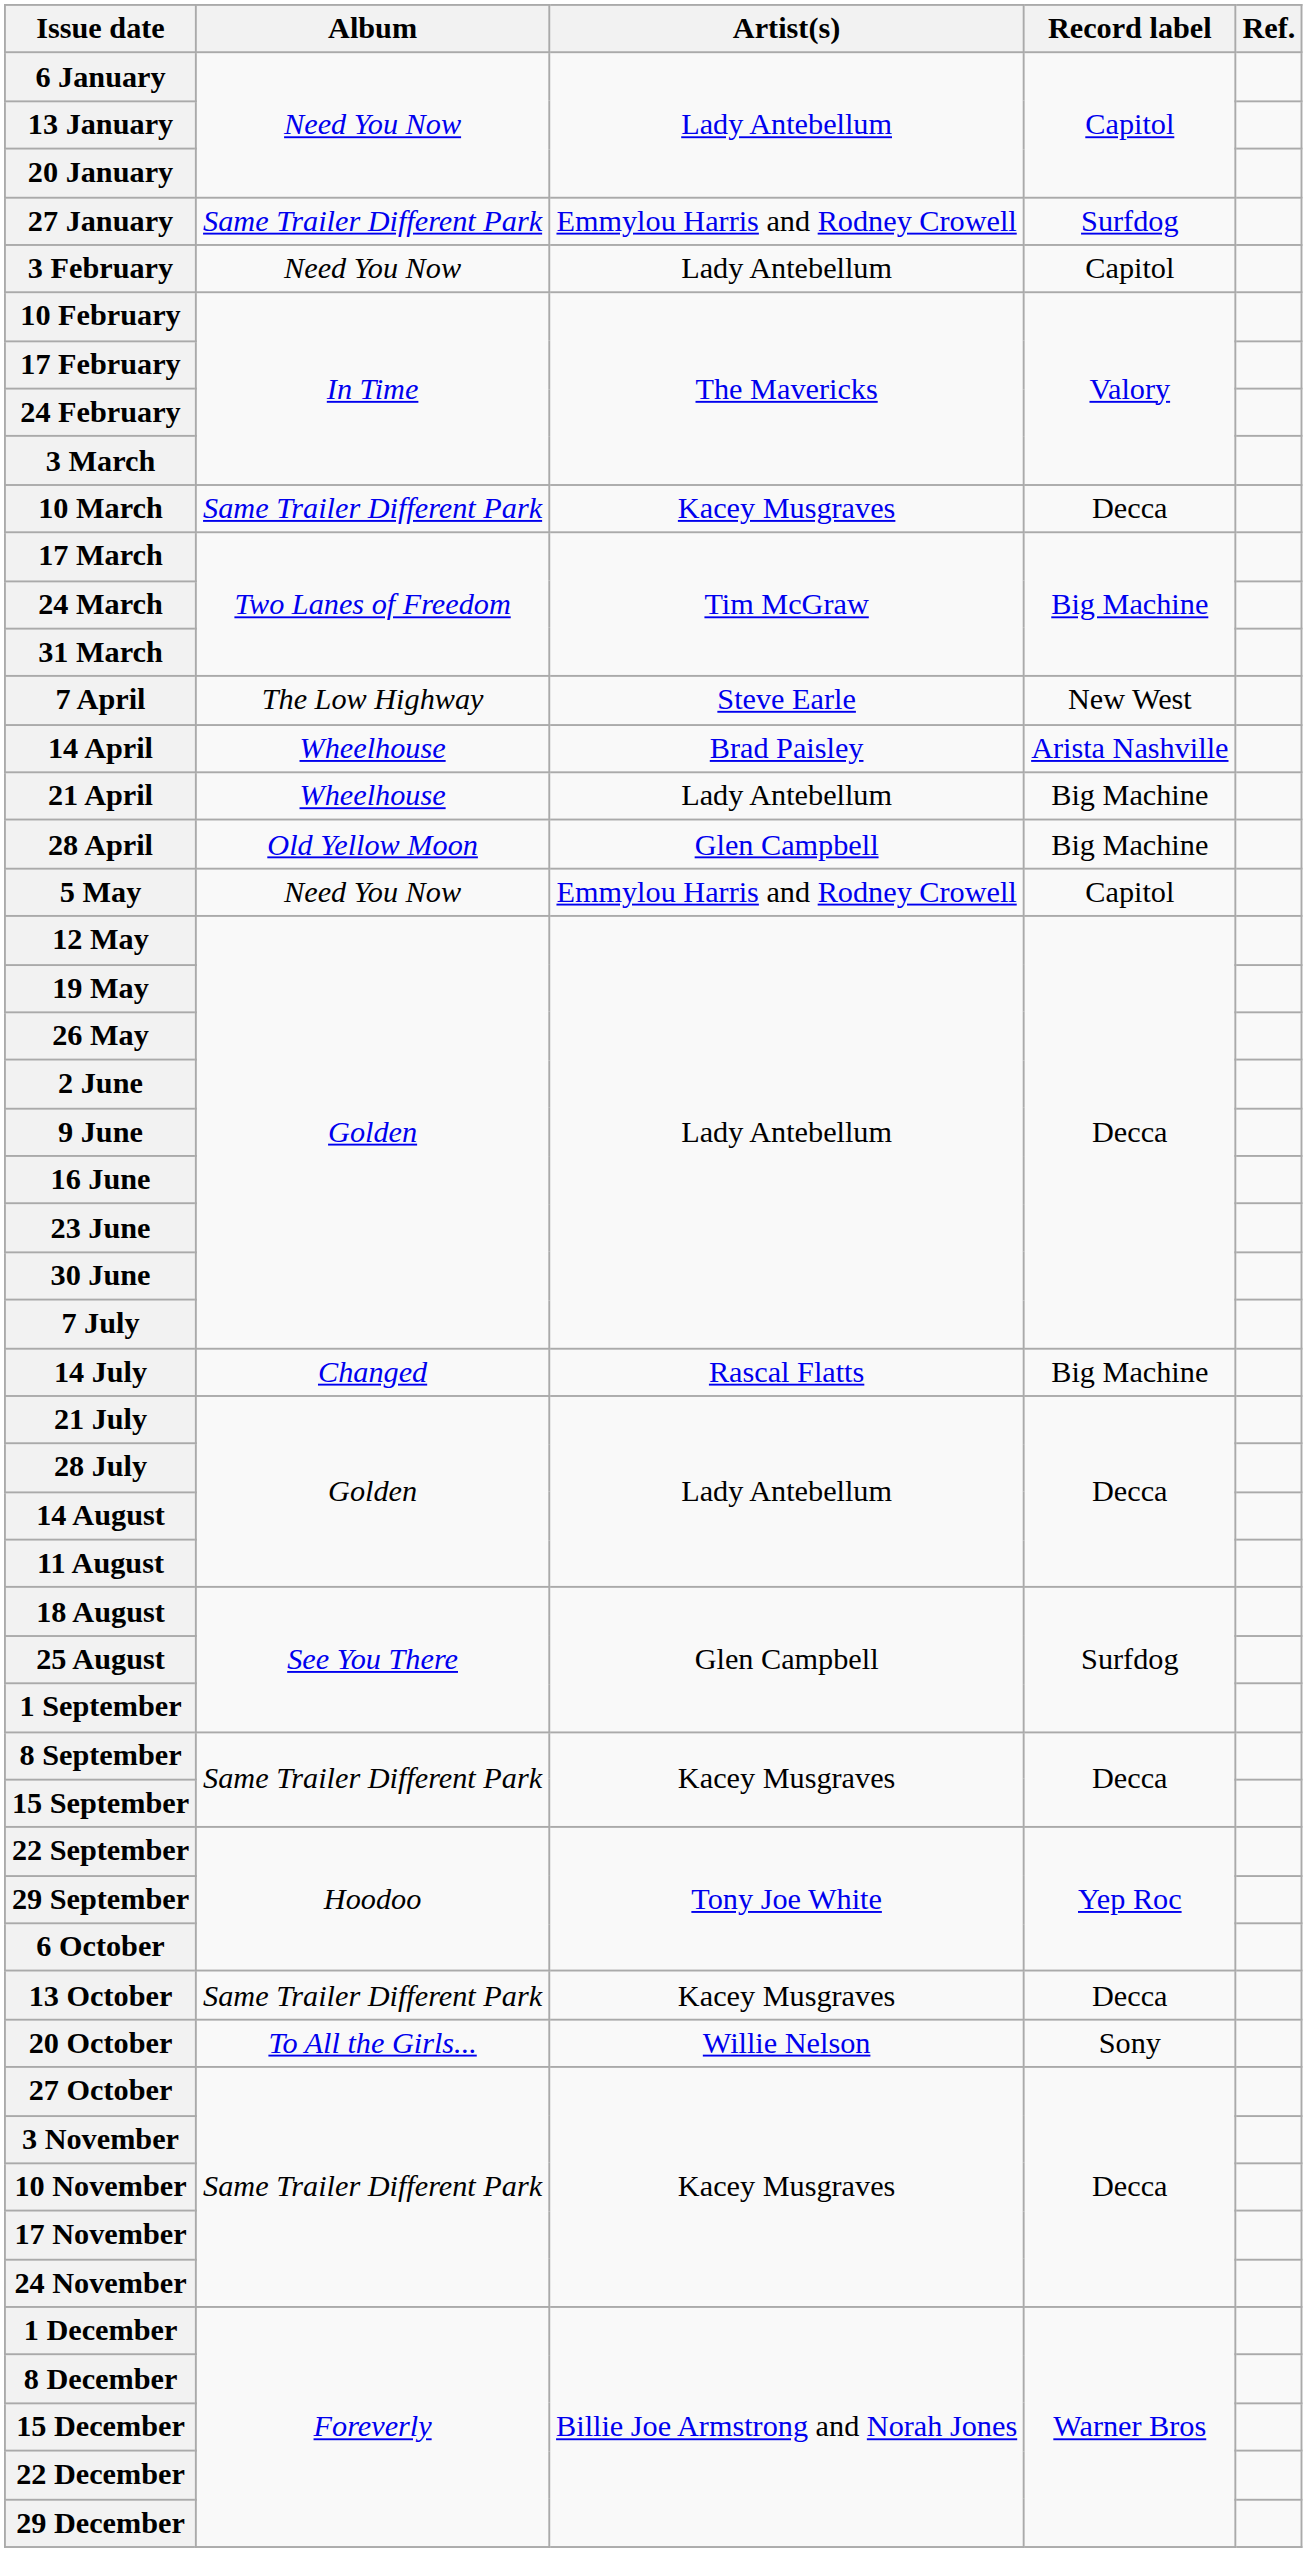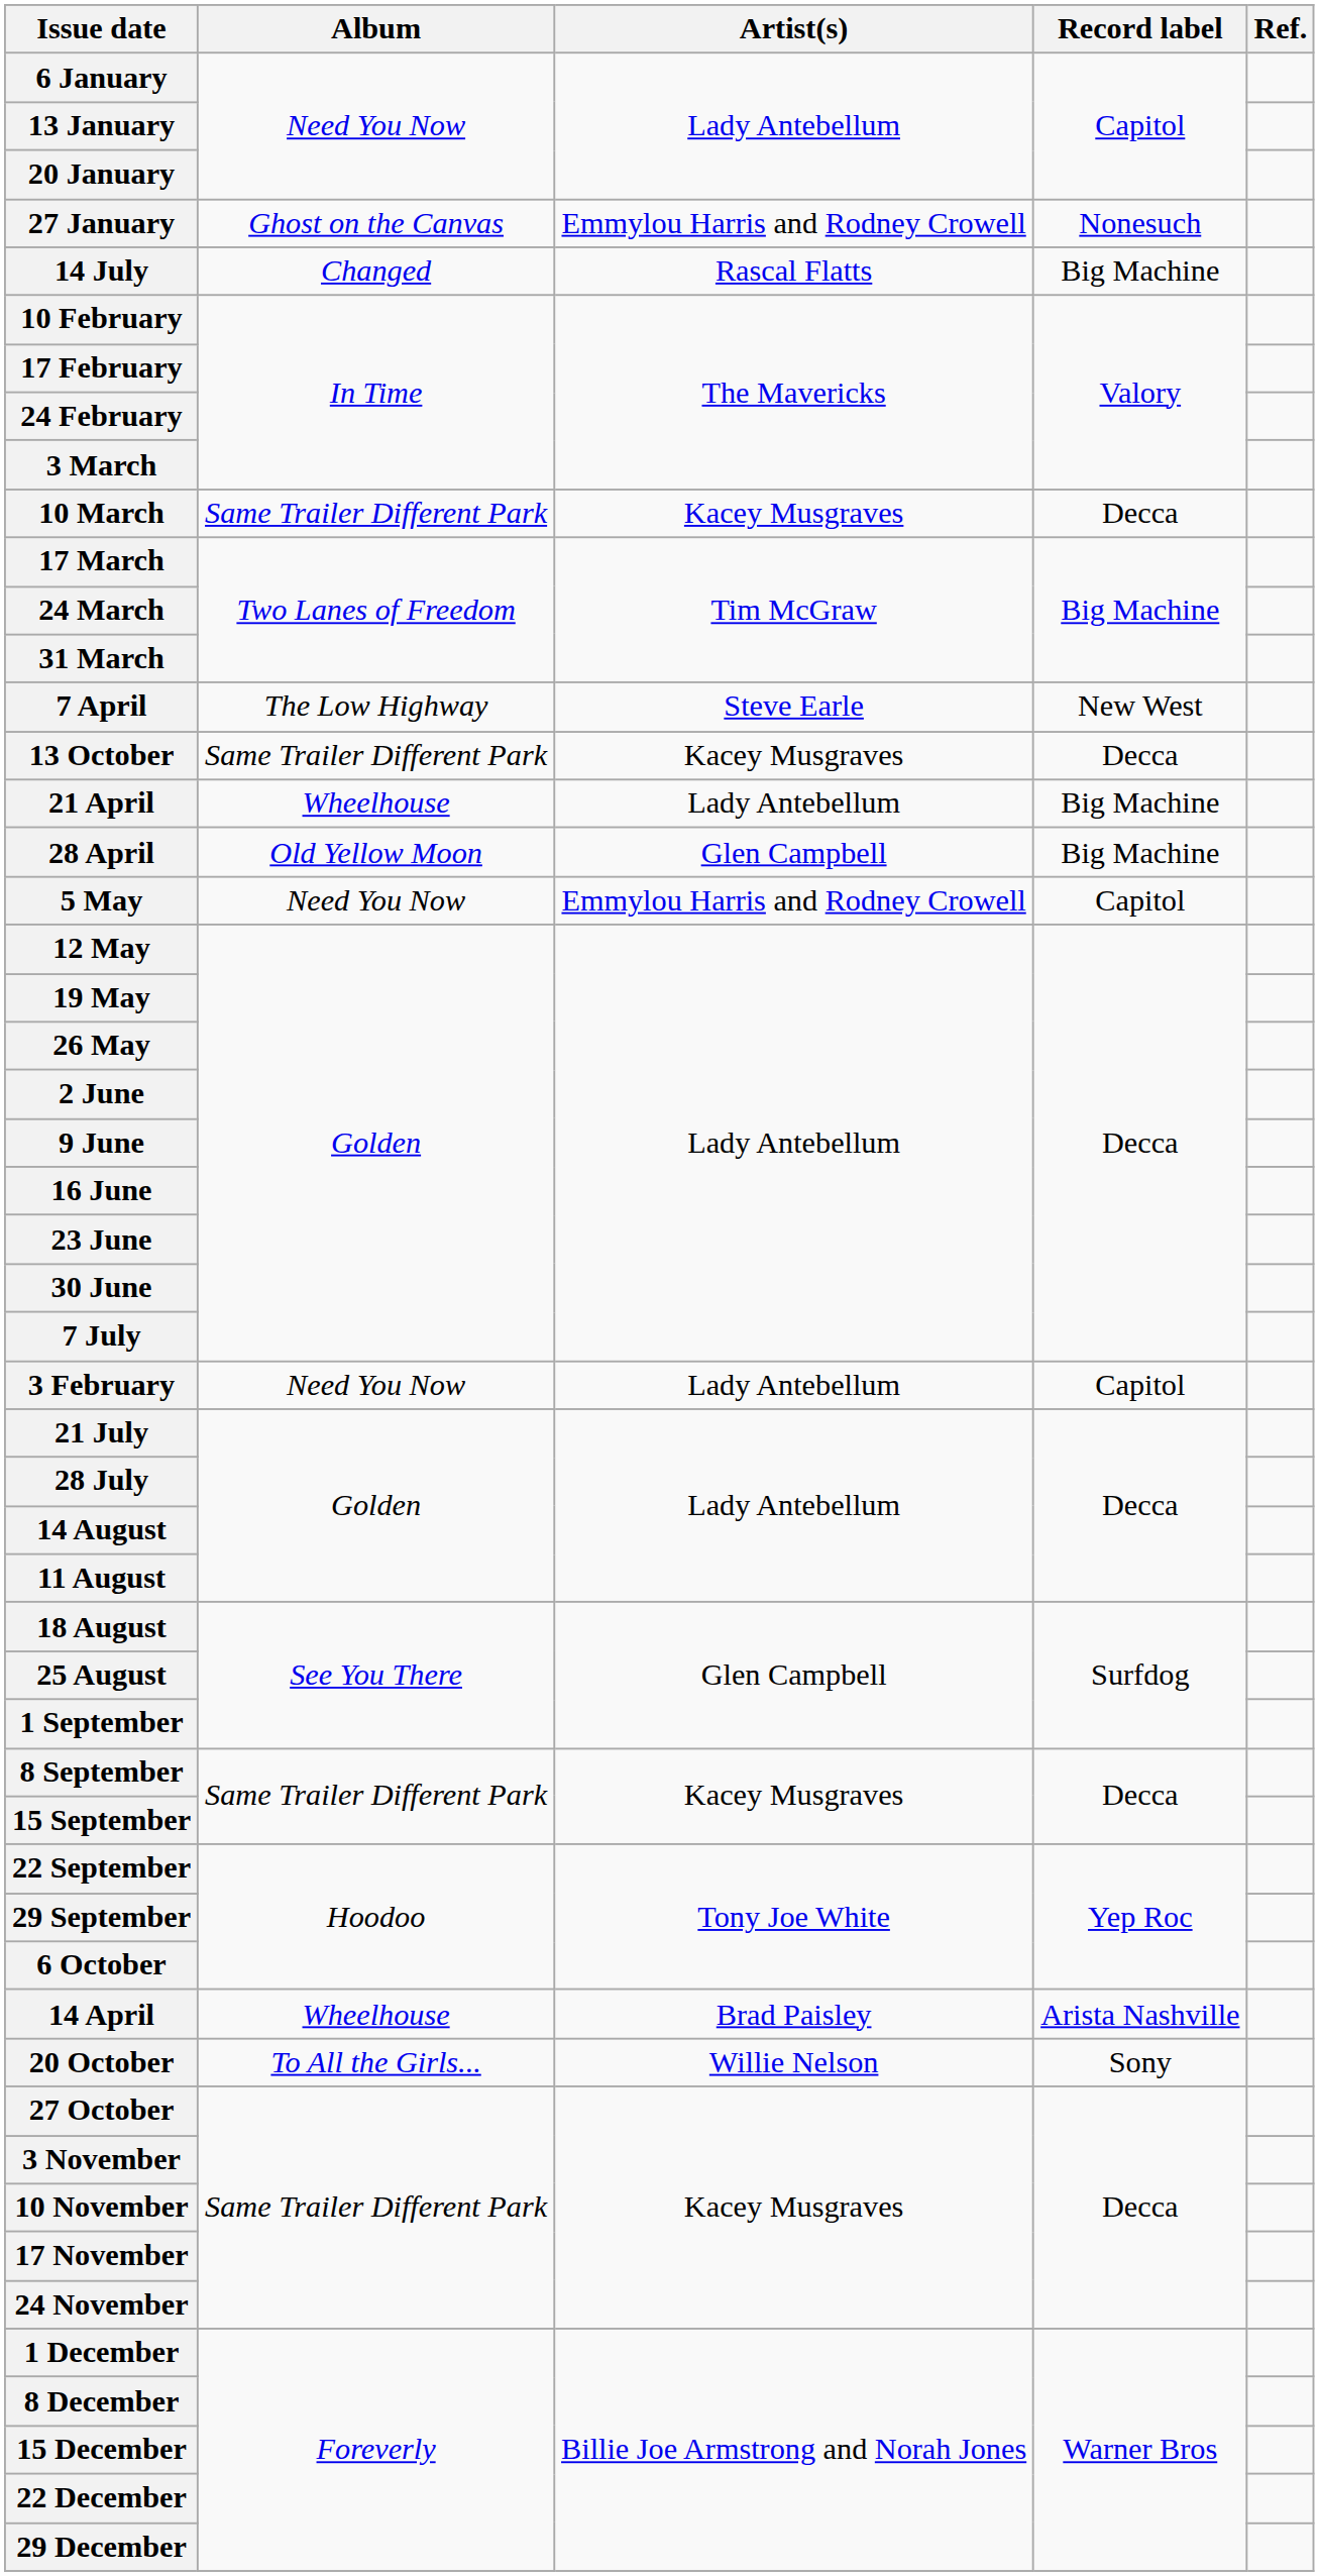 <table class="wikitable plainrowheaders">
 <tr>
 <th scope="col">Issue date</th>
 <th scope="col">Album</th>
 <th scope="col">Artist(s)</th>
 <th scope="col">Record label</th>
 <th scope="col">Ref.</th>
 </tr>
 <tr>
 <th scope="row">6 January</th>
 <td align="center" rowspan=3><em><a href='#'>Need You Now</a></em></td>
 <td align="center" rowspan=3><a href='#'>Lady Antebellum</a></td>
 <td align="center" rowspan=3><a href='#'>Capitol</a></td>
 <td align="center"></td>
 </tr>
 <tr>
 <th scope="row">13 January</th>
 <td align="center"></td>
 </tr>
 <tr>
 <th scope="row">20 January</th>
 <td align="center"></td>
 </tr>
 <tr>
 <th scope="row">27 January</th>
-<td align="center"><em><a href='#'>Same Trailer Different Park</a></em></td>
+<td align="center"><em><a href='#'>Ghost on the Canvas</a></em></td>
 <td align="center"><a href='#'>Emmylou Harris</a> and <a href='#'>Rodney Crowell</a></td>
-<td align="center"><a href='#'>Surfdog</a></td>
+<td align="center"><a href='#'>Nonesuch</a></td>
 <td align="center"></td>
 </tr>
 <tr>
-<th scope="row">3 February</th>
-<td align="center"><em>Need You Now</em></td>
-<td align="center">Lady Antebellum</td>
-<td align="center">Capitol</td>
+<th scope="row">14 July</th>
+<td align="center"><em><a href='#'>Changed</a></em></td>
+<td align="center"><a href='#'>Rascal Flatts</a></td>
+<td align="center">Big Machine</td>
 <td align="center"></td>
 </tr>
 <tr>
 <th scope="row">10 February</th>
 <td align="center" rowspan=4><em><a href='#'>In Time</a></em></td>
 <td align="center" rowspan=4><a href='#'>The Mavericks</a></td>
 <td align="center" rowspan=4><a href='#'>Valory</a></td>
 <td align="center"></td>
 </tr>
 <tr>
 <th scope="row">17 February</th>
 <td align="center"></td>
 </tr>
 <tr>
 <th scope="row">24 February</th>
 <td align="center"></td>
 </tr>
 <tr>
 <th scope="row">3 March</th>
 <td align="center"></td>
 </tr>
 <tr>
 <th scope="row">10 March</th>
 <td align="center"><em><a href='#'>Same Trailer Different Park</a></em></td>
 <td align="center"><a href='#'>Kacey Musgraves</a></td>
 <td align="center">Decca</td>
 <td align="center"></td>
 </tr>
 <tr>
 <th scope="row">17 March</th>
 <td align="center" rowspan=3><em><a href='#'>Two Lanes of Freedom</a></em></td>
 <td align="center" rowspan=3><a href='#'>Tim McGraw</a></td>
 <td align="center" rowspan=3><a href='#'>Big Machine</a></td>
 <td align="center"></td>
 </tr>
 <tr>
 <th scope="row">24 March</th>
 <td align="center"></td>
 </tr>
 <tr>
 <th scope="row">31 March</th>
 <td align="center"></td>
 </tr>
 <tr>
 <th scope="row">7 April</th>
 <td align="center"><em>The Low Highway</em></td>
 <td align="center"><a href='#'>Steve Earle</a></td>
 <td align="center">New West</td>
 <td align="center"></td>
 </tr>
 <tr>
-<th scope="row">14 April</th>
-<td align="center"><em><a href='#'>Wheelhouse</a></em></td>
-<td align="center"><a href='#'>Brad Paisley</a></td>
-<td align="center"><a href='#'>Arista Nashville</a></td>
+<th scope="row">13 October</th>
+<td align="center"><em>Same Trailer Different Park</em></td>
+<td align="center">Kacey Musgraves</td>
+<td align="center">Decca</td>
 <td align="center"></td>
 </tr>
 <tr>
 <th scope="row">21 April</th>
 <td align="center"><em><a href='#'>Wheelhouse</a></em></td>
 <td align="center">Lady Antebellum</td>
 <td align="center">Big Machine</td>
 <td align="center"></td>
 </tr>
 <tr>
 <th scope="row">28 April</th>
 <td align="center"><em><a href='#'>Old Yellow Moon</a></em></td>
 <td align="center"><a href='#'>Glen Campbell</a></td>
 <td align="center">Big Machine</td>
 <td align="center"></td>
 </tr>
 <tr>
 <th scope="row">5 May</th>
 <td align="center"><em>Need You Now</em></td>
 <td align="center"><a href='#'>Emmylou Harris</a> and <a href='#'>Rodney Crowell</a></td>
 <td align="center">Capitol</td>
 <td align="center"></td>
 </tr>
 <tr>
 <th scope="row">12 May</th>
 <td align="center" rowspan=9><em><a href='#'>Golden</a></em></td>
 <td align="center" rowspan=9>Lady Antebellum</td>
 <td align="center" rowspan=9>Decca</td>
 <td align="center"></td>
 </tr>
 <tr>
 <th scope="row">19 May</th>
 <td align="center"></td>
 </tr>
 <tr>
 <th scope="row">26 May</th>
 <td align="center"></td>
 </tr>
 <tr>
 <th scope="row">2 June</th>
 <td align="center"></td>
 </tr>
 <tr>
 <th scope="row">9 June</th>
 <td align="center"></td>
 </tr>
 <tr>
 <th scope="row">16 June</th>
 <td align="center"></td>
 </tr>
 <tr>
 <th scope="row">23 June</th>
 <td align="center"></td>
 </tr>
 <tr>
 <th scope="row">30 June</th>
 <td align="center"></td>
 </tr>
 <tr>
 <th scope="row">7 July</th>
 <td align="center"></td>
 </tr>
 <tr>
-<th scope="row">14 July</th>
-<td align="center"><em><a href='#'>Changed</a></em></td>
-<td align="center"><a href='#'>Rascal Flatts</a></td>
-<td align="center">Big Machine</td>
+<th scope="row">3 February</th>
+<td align="center"><em>Need You Now</em></td>
+<td align="center">Lady Antebellum</td>
+<td align="center">Capitol</td>
 <td align="center"></td>
 </tr>
 <tr>
 <th scope="row">21 July</th>
 <td align="center" rowspan=4><em>Golden</em></td>
 <td align="center" rowspan=4>Lady Antebellum</td>
 <td align="center" rowspan=4>Decca</td>
 <td align="center"></td>
 </tr>
 <tr>
 <th scope="row">28 July</th>
 <td align="center"></td>
 </tr>
 <tr>
 <th scope="row">14 August</th>
 <td align="center"></td>
 </tr>
 <tr>
 <th scope="row">11 August</th>
 <td align="center"></td>
 </tr>
 <tr>
 <th scope="row">18 August</th>
 <td align="center" rowspan=3><em><a href='#'>See You There</a></em></td>
 <td align="center" rowspan=3>Glen Campbell</td>
 <td align="center" rowspan=3>Surfdog</td>
 <td align="center"></td>
 </tr>
 <tr>
 <th scope="row">25 August</th>
 <td align="center"></td>
 </tr>
 <tr>
 <th scope="row">1 September</th>
 <td align="center"></td>
 </tr>
 <tr>
 <th scope="row">8 September</th>
 <td align="center" rowspan=2><em>Same Trailer Different Park</em></td>
 <td align="center" rowspan=2>Kacey Musgraves</td>
 <td align="center" rowspan=2>Decca</td>
 <td align="center"></td>
 </tr>
 <tr>
 <th scope="row">15 September</th>
 <td align="center"></td>
 </tr>
 <tr>
 <th scope="row">22 September</th>
 <td align="center" rowspan=3><em>Hoodoo</em></td>
 <td align="center" rowspan=3><a href='#'>Tony Joe White</a></td>
 <td align="center" rowspan=3><a href='#'>Yep Roc</a></td>
 <td align="center"></td>
 </tr>
 <tr>
 <th scope="row">29 September</th>
 <td align="center"></td>
 </tr>
 <tr>
 <th scope="row">6 October</th>
 <td align="center"></td>
 </tr>
 <tr>
-<th scope="row">13 October</th>
-<td align="center"><em>Same Trailer Different Park</em></td>
-<td align="center">Kacey Musgraves</td>
-<td align="center">Decca</td>
+<th scope="row">14 April</th>
+<td align="center"><em><a href='#'>Wheelhouse</a></em></td>
+<td align="center"><a href='#'>Brad Paisley</a></td>
+<td align="center"><a href='#'>Arista Nashville</a></td>
 <td align="center"></td>
 </tr>
 <tr>
 <th scope="row">20 October</th>
 <td align="center"><em><a href='#'>To All the Girls...</a></em></td>
 <td align="center"><a href='#'>Willie Nelson</a></td>
 <td align="center">Sony</td>
 <td align="center"></td>
 </tr>
 <tr>
 <th scope="row">27 October</th>
 <td align="center" rowspan=5><em>Same Trailer Different Park</em></td>
 <td align="center" rowspan=5>Kacey Musgraves</td>
 <td align="center" rowspan=5>Decca</td>
 <td align="center"></td>
 </tr>
 <tr>
 <th scope="row">3 November</th>
 <td align="center"></td>
 </tr>
 <tr>
 <th scope="row">10 November</th>
 <td align="center"></td>
 </tr>
 <tr>
 <th scope="row">17 November</th>
 <td align="center"></td>
 </tr>
 <tr>
 <th scope="row">24 November</th>
 <td align="center"></td>
 </tr>
 <tr>
 <th scope="row">1 December</th>
 <td align="center" rowspan=5><em><a href='#'>Foreverly</a></em></td>
 <td align="center" rowspan=5><a href='#'>Billie Joe Armstrong</a> and <a href='#'>Norah Jones</a></td>
 <td align="center" rowspan=5><a href='#'>Warner Bros</a></td>
 <td align="center"></td>
 </tr>
 <tr>
 <th scope="row">8 December</th>
 <td align="center"></td>
 </tr>
 <tr>
 <th scope="row">15 December</th>
 <td align="center"></td>
 </tr>
 <tr>
 <th scope="row">22 December</th>
 <td align="center"></td>
 </tr>
 <tr>
 <th scope="row">29 December</th>
 <td align="center"></td>
 </tr>
 </table>
